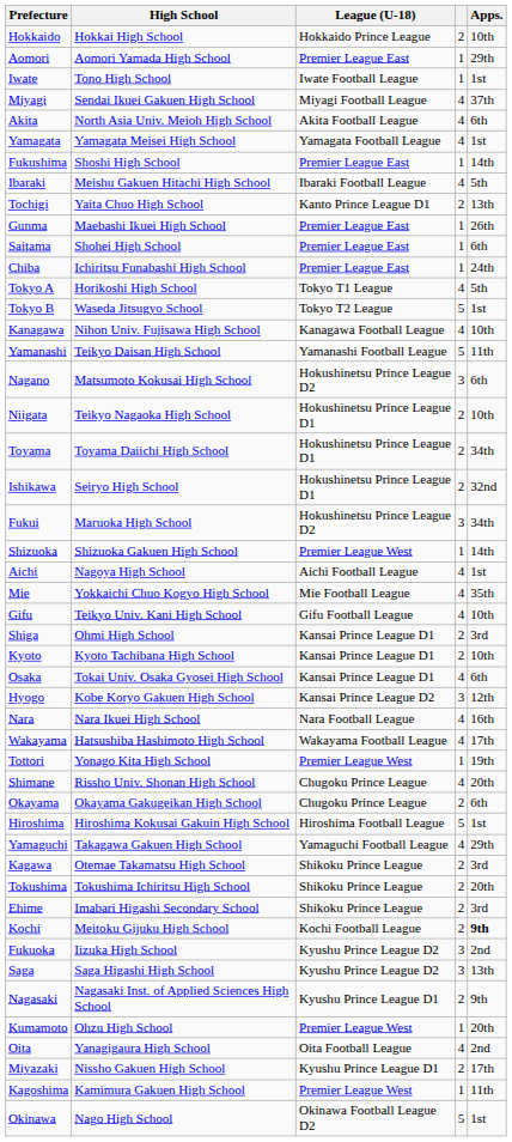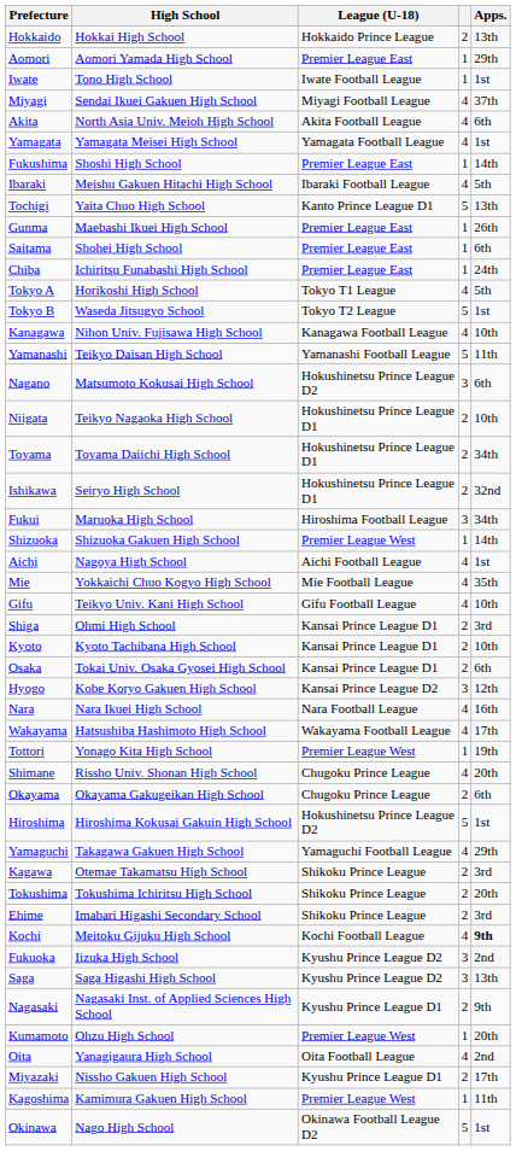 <table class="wikitable sortable" style="text-align:left">
 <tr>
 <th>Prefecture</th>
 <th>High School</th>
 <th>League (U-18)</th>
 <th></th>
 <th>Apps.</th>
 </tr>
 <tr>
 <td><a href='#'>Hokkaido</a></td>
 <td><a href='#'>Hokkai High School</a></td>
 <td>Hokkaido Prince League</td>
 <td>2</td>
-<td>10th</td>
+<td>13th</td>
 </tr>
 <tr>
 <td><a href='#'>Aomori</a></td>
 <td><a href='#'>Aomori Yamada High School</a></td>
 <td><a href='#'>Premier League East</a></td>
 <td>1</td>
 <td>29th</td>
 </tr>
 <tr>
 <td><a href='#'>Iwate</a></td>
 <td><a href='#'>Tono High School</a></td>
 <td>Iwate Football League</td>
 <td>1</td>
 <td>1st</td>
 </tr>
 <tr>
 <td><a href='#'>Miyagi</a></td>
 <td><a href='#'>Sendai Ikuei Gakuen High School</a></td>
 <td>Miyagi Football League</td>
 <td>4</td>
 <td>37th</td>
 </tr>
 <tr>
 <td><a href='#'>Akita</a></td>
 <td><a href='#'>North Asia Univ. Meioh High School</a></td>
 <td>Akita Football League</td>
 <td>4</td>
 <td>6th</td>
 </tr>
 <tr>
 <td><a href='#'>Yamagata</a></td>
 <td><a href='#'>Yamagata Meisei High School</a></td>
 <td>Yamagata Football League</td>
 <td>4</td>
 <td>1st</td>
 </tr>
 <tr>
 <td><a href='#'>Fukushima</a></td>
 <td><a href='#'>Shoshi High School</a></td>
 <td><a href='#'>Premier League East</a></td>
 <td>1</td>
 <td>14th</td>
 </tr>
 <tr>
 <td><a href='#'>Ibaraki</a></td>
 <td><a href='#'>Meishu Gakuen Hitachi High School</a></td>
 <td>Ibaraki Football League</td>
 <td>4</td>
 <td>5th</td>
 </tr>
 <tr>
 <td><a href='#'>Tochigi</a></td>
 <td><a href='#'>Yaita Chuo High School</a></td>
 <td>Kanto Prince League D1</td>
-<td>2</td>
+<td>5</td>
 <td>13th</td>
 </tr>
 <tr>
 <td><a href='#'>Gunma</a></td>
 <td><a href='#'>Maebashi Ikuei High School</a></td>
 <td><a href='#'>Premier League East</a></td>
 <td>1</td>
 <td>26th</td>
 </tr>
 <tr>
 <td><a href='#'>Saitama</a></td>
 <td><a href='#'>Shohei High School</a></td>
 <td><a href='#'>Premier League East</a></td>
 <td>1</td>
 <td>6th</td>
 </tr>
 <tr>
 <td><a href='#'>Chiba</a></td>
 <td><a href='#'>Ichiritsu Funabashi High School</a></td>
 <td><a href='#'>Premier League East</a></td>
 <td>1</td>
 <td>24th</td>
 </tr>
 <tr>
 <td><a href='#'>Tokyo A</a></td>
 <td><a href='#'>Horikoshi High School</a></td>
 <td>Tokyo T1 League</td>
 <td>4</td>
 <td>5th</td>
 </tr>
 <tr>
 <td><a href='#'>Tokyo B</a></td>
 <td><a href='#'>Waseda Jitsugyo School</a></td>
 <td>Tokyo T2 League</td>
 <td>5</td>
 <td>1st</td>
 </tr>
 <tr>
 <td><a href='#'>Kanagawa</a></td>
 <td><a href='#'>Nihon Univ. Fujisawa High School</a></td>
 <td>Kanagawa Football League</td>
 <td>4</td>
 <td>10th</td>
 </tr>
 <tr>
 <td><a href='#'>Yamanashi</a></td>
 <td><a href='#'>Teikyo Daisan High School</a></td>
 <td>Yamanashi Football League</td>
 <td>5</td>
 <td>11th</td>
 </tr>
 <tr>
 <td><a href='#'>Nagano</a></td>
 <td><a href='#'>Matsumoto Kokusai High School</a></td>
 <td>Hokushinetsu Prince League D2</td>
 <td>3</td>
 <td>6th</td>
 </tr>
 <tr>
 <td><a href='#'>Niigata</a></td>
 <td><a href='#'>Teikyo Nagaoka High School</a></td>
 <td>Hokushinetsu Prince League D1</td>
 <td>2</td>
 <td>10th</td>
 </tr>
 <tr>
 <td><a href='#'>Toyama</a></td>
 <td><a href='#'>Toyama Daiichi High School</a></td>
 <td>Hokushinetsu Prince League D1</td>
 <td>2</td>
 <td>34th</td>
 </tr>
 <tr>
 <td><a href='#'>Ishikawa</a></td>
 <td><a href='#'>Seiryo High School</a></td>
 <td>Hokushinetsu Prince League D1</td>
 <td>2</td>
 <td>32nd</td>
 </tr>
 <tr>
 <td><a href='#'>Fukui</a></td>
 <td><a href='#'>Maruoka High School</a></td>
-<td>Hokushinetsu Prince League D2</td>
+<td>Hiroshima Football League</td>
 <td>3</td>
 <td>34th</td>
 </tr>
 <tr>
 <td><a href='#'>Shizuoka</a></td>
 <td><a href='#'>Shizuoka Gakuen High School</a></td>
 <td><a href='#'>Premier League West</a></td>
 <td>1</td>
 <td>14th</td>
 </tr>
 <tr>
 <td><a href='#'>Aichi</a></td>
 <td><a href='#'>Nagoya High School</a></td>
 <td>Aichi Football League</td>
 <td>4</td>
 <td>1st</td>
 </tr>
 <tr>
 <td><a href='#'>Mie</a></td>
 <td><a href='#'>Yokkaichi Chuo Kogyo High School</a></td>
 <td>Mie Football League</td>
 <td>4</td>
 <td>35th</td>
 </tr>
 <tr>
 <td><a href='#'>Gifu</a></td>
 <td><a href='#'>Teikyo Univ. Kani High School</a></td>
 <td>Gifu Football League</td>
 <td>4</td>
 <td>10th</td>
 </tr>
 <tr>
 <td><a href='#'>Shiga</a></td>
 <td><a href='#'>Ohmi High School</a></td>
 <td>Kansai Prince League D1</td>
 <td>2</td>
 <td>3rd</td>
 </tr>
 <tr>
 <td><a href='#'>Kyoto</a></td>
 <td><a href='#'>Kyoto Tachibana High School</a></td>
 <td>Kansai Prince League D1</td>
 <td>2</td>
 <td>10th</td>
 </tr>
 <tr>
 <td><a href='#'>Osaka</a></td>
 <td><a href='#'>Tokai Univ. Osaka Gyosei High School</a></td>
 <td>Kansai Prince League D1</td>
-<td>4</td>
+<td>2</td>
 <td>6th</td>
 </tr>
 <tr>
 <td><a href='#'>Hyogo</a></td>
 <td><a href='#'>Kobe Koryo Gakuen High School</a></td>
 <td>Kansai Prince League D2</td>
 <td>3</td>
 <td>12th</td>
 </tr>
 <tr>
 <td><a href='#'>Nara</a></td>
 <td><a href='#'>Nara Ikuei High School</a></td>
 <td>Nara Football League</td>
 <td>4</td>
 <td>16th</td>
 </tr>
 <tr>
 <td><a href='#'>Wakayama</a></td>
 <td><a href='#'>Hatsushiba Hashimoto High School</a></td>
 <td>Wakayama Football League</td>
 <td>4</td>
 <td>17th</td>
 </tr>
 <tr>
 <td><a href='#'>Tottori</a></td>
 <td><a href='#'>Yonago Kita High School</a></td>
 <td><a href='#'>Premier League West</a></td>
 <td>1</td>
 <td>19th</td>
 </tr>
 <tr>
 <td><a href='#'>Shimane</a></td>
 <td><a href='#'>Rissho Univ. Shonan High School</a></td>
 <td>Chugoku Prince League</td>
 <td>4</td>
 <td>20th</td>
 </tr>
 <tr>
 <td><a href='#'>Okayama</a></td>
 <td><a href='#'>Okayama Gakugeikan High School</a></td>
 <td>Chugoku Prince League</td>
 <td>2</td>
 <td>6th</td>
 </tr>
 <tr>
 <td><a href='#'>Hiroshima</a></td>
 <td><a href='#'>Hiroshima Kokusai Gakuin High School</a></td>
-<td>Hiroshima Football League</td>
+<td>Hokushinetsu Prince League D2</td>
 <td>5</td>
 <td>1st</td>
 </tr>
 <tr>
 <td><a href='#'>Yamaguchi</a></td>
 <td><a href='#'>Takagawa Gakuen High School</a></td>
 <td>Yamaguchi Football League</td>
 <td>4</td>
 <td>29th</td>
 </tr>
 <tr>
 <td><a href='#'>Kagawa</a></td>
 <td><a href='#'>Otemae Takamatsu High School</a></td>
 <td>Shikoku Prince League</td>
 <td>2</td>
 <td>3rd</td>
 </tr>
 <tr>
 <td><a href='#'>Tokushima</a></td>
 <td><a href='#'>Tokushima Ichiritsu High School</a></td>
 <td>Shikoku Prince League</td>
 <td>2</td>
 <td>20th</td>
 </tr>
 <tr>
 <td><a href='#'>Ehime</a></td>
 <td><a href='#'>Imabari Higashi Secondary School</a></td>
 <td>Shikoku Prince League</td>
 <td>2</td>
 <td>3rd</td>
 </tr>
 <tr>
 <td><a href='#'>Kochi</a></td>
 <td><a href='#'>Meitoku Gijuku High School</a></td>
 <td>Kochi Football League</td>
-<td>2</td>
+<td>4</td>
 <td><strong>9th</strong></td>
 </tr>
 <tr>
 <td><a href='#'>Fukuoka</a></td>
 <td><a href='#'>Iizuka High School</a></td>
 <td>Kyushu Prince League D2</td>
 <td>3</td>
 <td>2nd</td>
 </tr>
 <tr>
 <td><a href='#'>Saga</a></td>
 <td><a href='#'>Saga Higashi High School</a></td>
 <td>Kyushu Prince League D2</td>
 <td>3</td>
 <td>13th</td>
 </tr>
 <tr>
 <td><a href='#'>Nagasaki</a></td>
 <td><a href='#'>Nagasaki Inst. of Applied Sciences High School</a></td>
 <td>Kyushu Prince League D1</td>
 <td>2</td>
 <td>9th</td>
 </tr>
 <tr>
 <td><a href='#'>Kumamoto</a></td>
 <td><a href='#'>Ohzu High School</a></td>
 <td><a href='#'>Premier League West</a></td>
 <td>1</td>
 <td>20th</td>
 </tr>
 <tr>
 <td><a href='#'>Oita</a></td>
 <td><a href='#'>Yanagigaura High School</a></td>
 <td>Oita Football League</td>
 <td>4</td>
 <td>2nd</td>
 </tr>
 <tr>
 <td><a href='#'>Miyazaki</a></td>
 <td><a href='#'>Nissho Gakuen High School</a></td>
 <td>Kyushu Prince League D1</td>
 <td>2</td>
 <td>17th</td>
 </tr>
 <tr>
 <td><a href='#'>Kagoshima</a></td>
 <td><a href='#'>Kamimura Gakuen High School</a></td>
 <td><a href='#'>Premier League West</a></td>
 <td>1</td>
 <td>11th</td>
 </tr>
 <tr>
 <td><a href='#'>Okinawa</a></td>
 <td><a href='#'>Nago High School</a></td>
 <td>Okinawa Football League D2</td>
 <td>5</td>
 <td>1st</td>
 </tr>
 </table>
